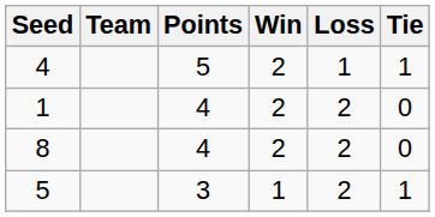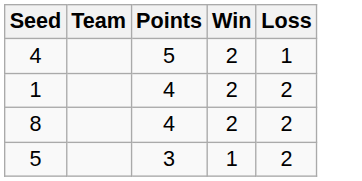 <table class=wikitable style=text-align:center>
 <tr>
 <th>Seed</th>
 <th>Team</th>
 <th>Points</th>
 <th>Win</th>
 <th>Loss</th>
-<th>Tie</th>
 </tr>
 <tr>
 <td>4</td>
 <td align=left></td>
 <td>5</td>
 <td>2</td>
-<td>1</td>
 <td>1</td>
 </tr>
 <tr>
 <td>1</td>
 <td align=left></td>
 <td>4</td>
 <td>2</td>
 <td>2</td>
-<td>0</td>
 </tr>
 <tr>
 <td>8</td>
 <td align=left></td>
 <td>4</td>
 <td>2</td>
 <td>2</td>
-<td>0</td>
 </tr>
 <tr>
 <td>5</td>
 <td align=left></td>
 <td>3</td>
 <td>1</td>
 <td>2</td>
-<td>1</td>
 </tr>
 </table>
